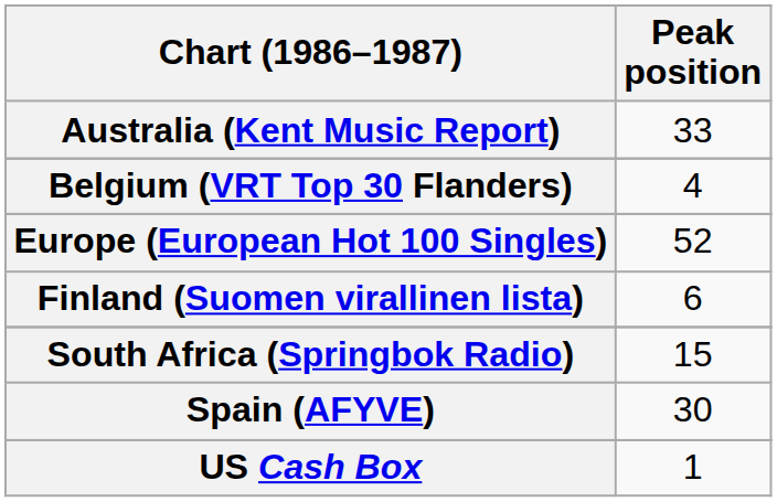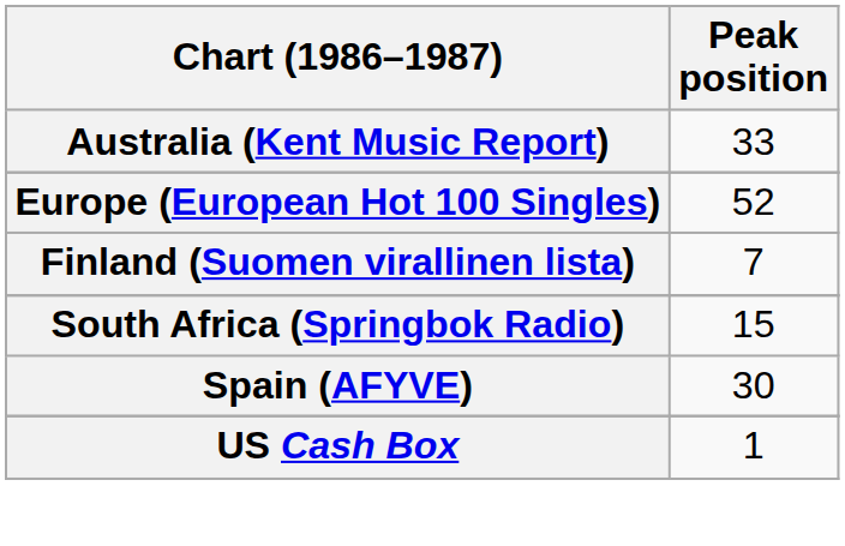 <table class="wikitable sortable plainrowheaders" style="text-align:center">
 <tr>
 <th>Chart (1986–1987)</th>
 <th>Peak<br>position</th>
 </tr>
 <tr>
 <th scope="row">Australia (<a href='#'>Kent Music Report</a>)</th>
 <td>33</td>
 </tr>
 <tr>
 </tr>
 <tr>
 </tr>
 <tr>
-<th scope="row">Belgium (<a href='#'>VRT Top 30</a> Flanders)</th>
-<td>4</td>
-</tr>
-<tr>
 </tr>
 <tr>
 <th scope="row">Europe (<a href='#'>European Hot 100 Singles</a>)</th>
 <td>52</td>
 </tr>
 <tr>
 <th scope=row>Finland (<a href='#'>Suomen virallinen lista</a>)</th>
-<td>6</td>
+<td>7</td>
 </tr>
 <tr>
 </tr>
 <tr>
 </tr>
 <tr>
 </tr>
 <tr>
 </tr>
 <tr>
 <th scope="row">South Africa (<a href='#'>Springbok Radio</a>)</th>
 <td>15</td>
 </tr>
 <tr>
 <th scope=row>Spain (<a href='#'>AFYVE</a>)</th>
 <td>30</td>
 </tr>
 <tr>
 </tr>
 <tr>
 </tr>
 <tr>
 </tr>
 <tr>
 </tr>
 <tr>
 <th scope="row">US <a href='#'><em>Cash Box</em></a></th>
 <td>1</td>
 </tr>
 </table>
